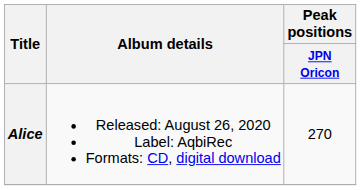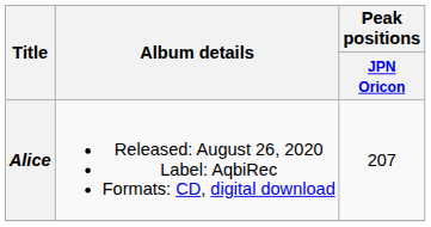 <table class="wikitable plainrowheaders" style="text-align:center;">
 <tr>
 <th scope="col" rowspan="2">Title</th>
 <th scope="col" rowspan="2">Album details</th>
 <th scope="col" colspan="1">Peak<br> positions</th>
 </tr>
 <tr>
 <th scope="col" colspan="1"><small><a href='#'>JPN<br>Oricon</a></small><br></th>
 </tr>
 <tr>
 <th scope="row"><em>Alice</em></th>
 <td><br><ul><li>Released: August 26, 2020</li><li>Label: AqbiRec</li><li>Formats: <a href='#'>CD</a>, <a href='#'>digital download</a></li></ul></td>
-<td>270</td>
+<td>207</td>
 </tr>
 <tr>
 </tr>
 </table>
